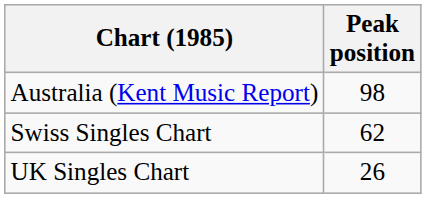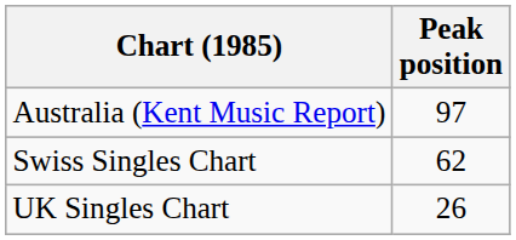 <table class="wikitable sortable">
 <tr>
 <th>Chart (1985)</th>
 <th>Peak<br>position</th>
 </tr>
 <tr>
 <td align="left">Australia (<a href='#'>Kent Music Report</a>)</td>
-<td style="text-align:center;">98</td>
+<td style="text-align:center;">97</td>
 </tr>
 <tr>
 <td align="left">Swiss Singles Chart</td>
 <td style="text-align:center;">62</td>
 </tr>
 <tr>
 <td align="left">UK Singles Chart</td>
 <td style="text-align:center;">26</td>
 </tr>
 </table>
